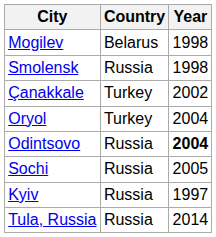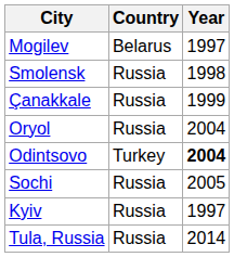 <table class="wikitable" style="background:white;">
 <tr>
 <th>City</th>
 <th>Country</th>
 <th>Year</th>
 </tr>
 <tr>
 <td><a href='#'>Mogilev</a></td>
 <td> Belarus</td>
-<td>1998</td>
+<td>1997</td>
 </tr>
 <tr>
 <td><a href='#'>Smolensk</a></td>
 <td> Russia</td>
 <td>1998</td>
 </tr>
 <tr>
 <td><a href='#'>Çanakkale</a></td>
-<td> Turkey</td>
-<td>2002</td>
+<td> Russia</td>
+<td>1999</td>
 </tr>
 <tr>
 <td><a href='#'>Oryol</a></td>
-<td> Turkey</td>
+<td> Russia</td>
 <td>2004</td>
 </tr>
 <tr>
 <td><a href='#'>Odintsovo</a></td>
-<td> Russia</td>
+<td> Turkey</td>
 <td><strong>2004</strong></td>
 </tr>
 <tr>
 <td><a href='#'>Sochi</a></td>
 <td> Russia</td>
 <td>2005</td>
 </tr>
 <tr>
 <td><a href='#'>Kyiv</a></td>
 <td> Russia</td>
 <td>1997</td>
 </tr>
 <tr>
 <td><a href='#'>Tula, Russia</a></td>
 <td> Russia</td>
 <td>2014</td>
 </tr>
 </table>
